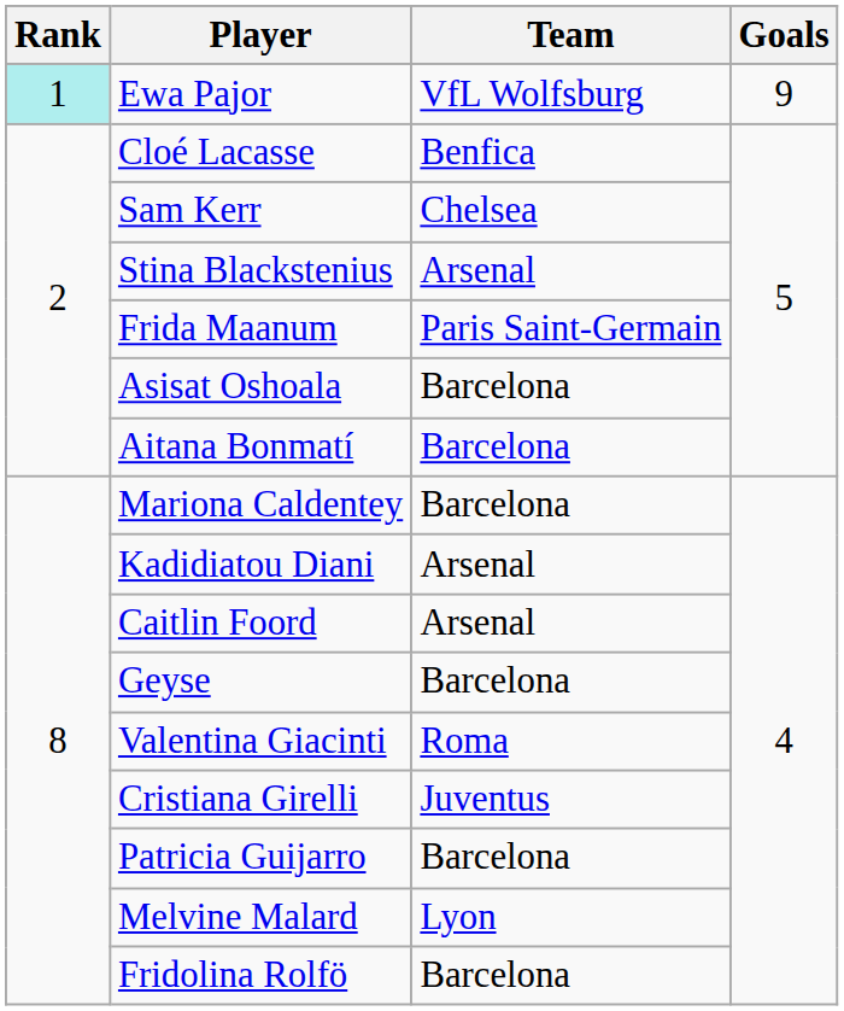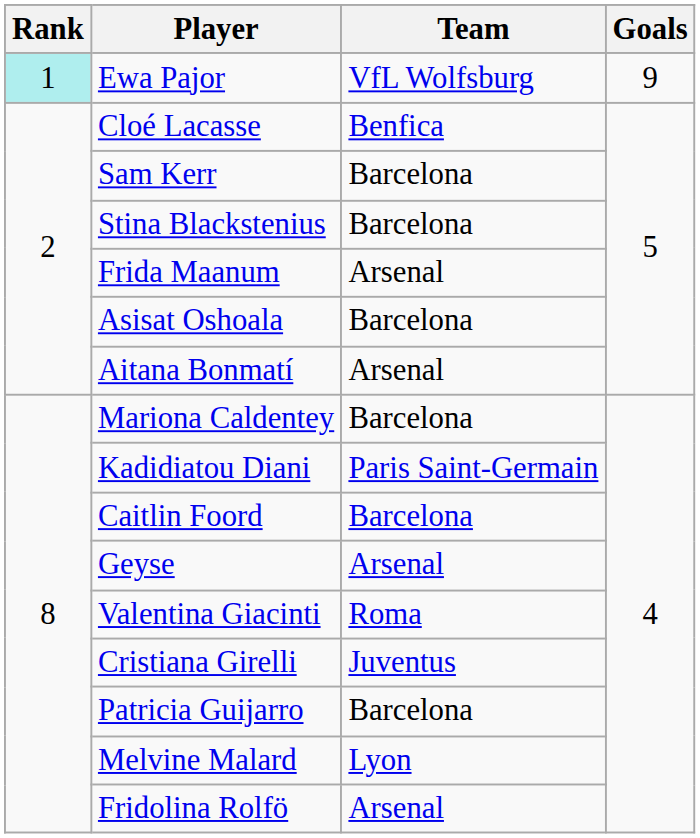 <table class="wikitable sortable" style="text-align:center">
 <tr>
 <th>Rank</th>
 <th>Player</th>
 <th>Team</th>
 <th>Goals</th>
 </tr>
 <tr>
 <td style="background: paleturquoise;">1</td>
 <td align=left> <a href='#'>Ewa Pajor</a></td>
 <td align=left> <a href='#'>VfL Wolfsburg</a></td>
 <td>9</td>
 </tr>
 <tr>
 <td rowspan=6>2</td>
 <td align=left> <a href='#'>Cloé Lacasse</a></td>
 <td align=left> <a href='#'>Benfica</a></td>
 <td rowspan=6>5</td>
 </tr>
 <tr>
 <td align=left> <a href='#'>Sam Kerr</a></td>
-<td align=left> <a href='#'>Chelsea</a></td>
+<td align=left> Barcelona</td>
 </tr>
 <tr>
 <td align=left> <a href='#'>Stina Blackstenius</a></td>
-<td align=left> <a href='#'>Arsenal</a></td>
+<td align=left> Barcelona</td>
 </tr>
 <tr>
 <td align=left> <a href='#'>Frida Maanum</a></td>
-<td align=left> <a href='#'>Paris Saint-Germain</a></td>
+<td align=left> Arsenal</td>
 </tr>
 <tr>
 <td align=left> <a href='#'>Asisat Oshoala</a></td>
 <td align=left> Barcelona</td>
 </tr>
 <tr>
 <td align=left> <a href='#'>Aitana Bonmatí</a></td>
-<td align=left> <a href='#'>Barcelona</a></td>
+<td align=left> Arsenal</td>
 </tr>
 <tr>
 <td rowspan=9>8</td>
 <td align=left> <a href='#'>Mariona Caldentey</a></td>
 <td align=left> Barcelona</td>
 <td rowspan=9>4</td>
 </tr>
 <tr>
 <td align=left> <a href='#'>Kadidiatou Diani</a></td>
-<td align=left> Arsenal</td>
+<td align=left> <a href='#'>Paris Saint-Germain</a></td>
 </tr>
 <tr>
 <td align=left> <a href='#'>Caitlin Foord</a></td>
-<td align=left> Arsenal</td>
+<td align=left> <a href='#'>Barcelona</a></td>
 </tr>
 <tr>
 <td align=left> <a href='#'>Geyse</a></td>
-<td align=left> Barcelona</td>
+<td align=left> <a href='#'>Arsenal</a></td>
 </tr>
 <tr>
 <td align=left> <a href='#'>Valentina Giacinti</a></td>
 <td align=left> <a href='#'>Roma</a></td>
 </tr>
 <tr>
 <td align=left> <a href='#'>Cristiana Girelli</a></td>
 <td align=left> <a href='#'>Juventus</a></td>
 </tr>
 <tr>
 <td align=left> <a href='#'>Patricia Guijarro</a></td>
 <td align=left> Barcelona</td>
 </tr>
 <tr>
 <td align=left> <a href='#'>Melvine Malard</a></td>
 <td align=left> <a href='#'>Lyon</a></td>
 </tr>
 <tr>
 <td align=left> <a href='#'>Fridolina Rolfö</a></td>
-<td align=left> Barcelona</td>
+<td align=left> <a href='#'>Arsenal</a></td>
 </tr>
 </table>
